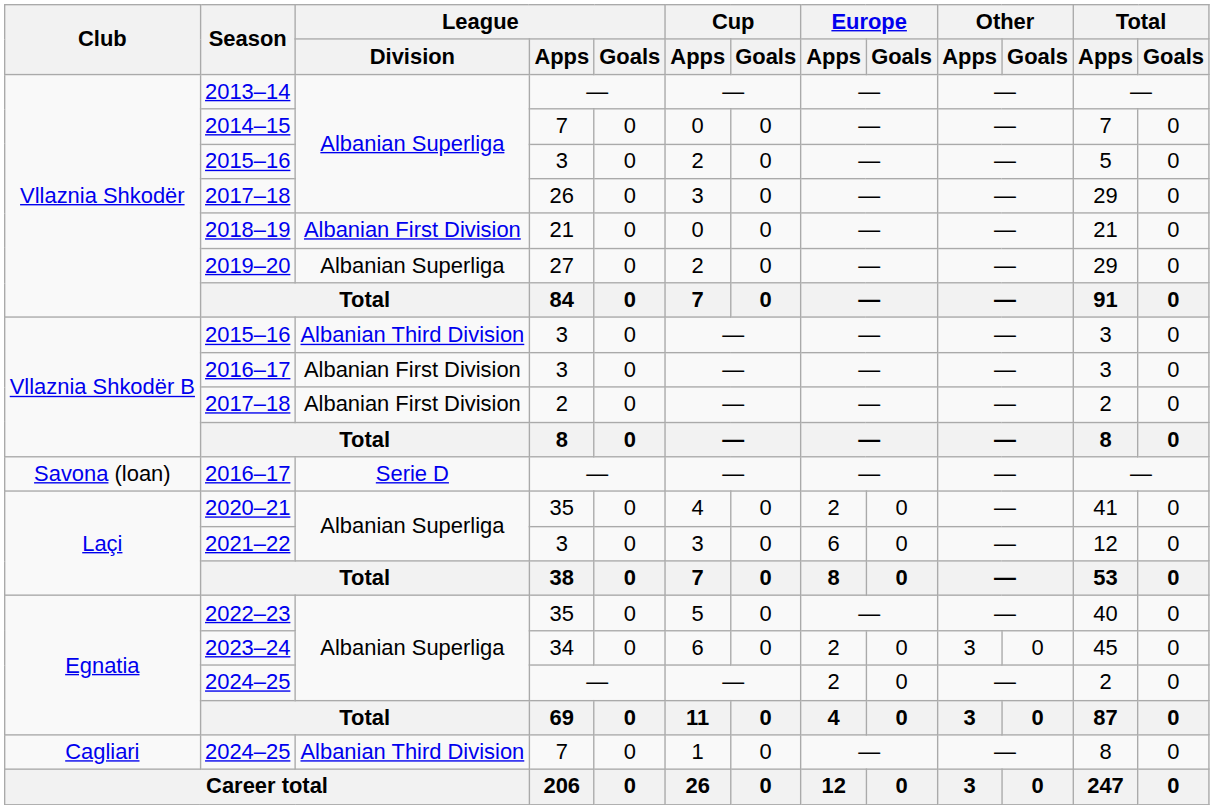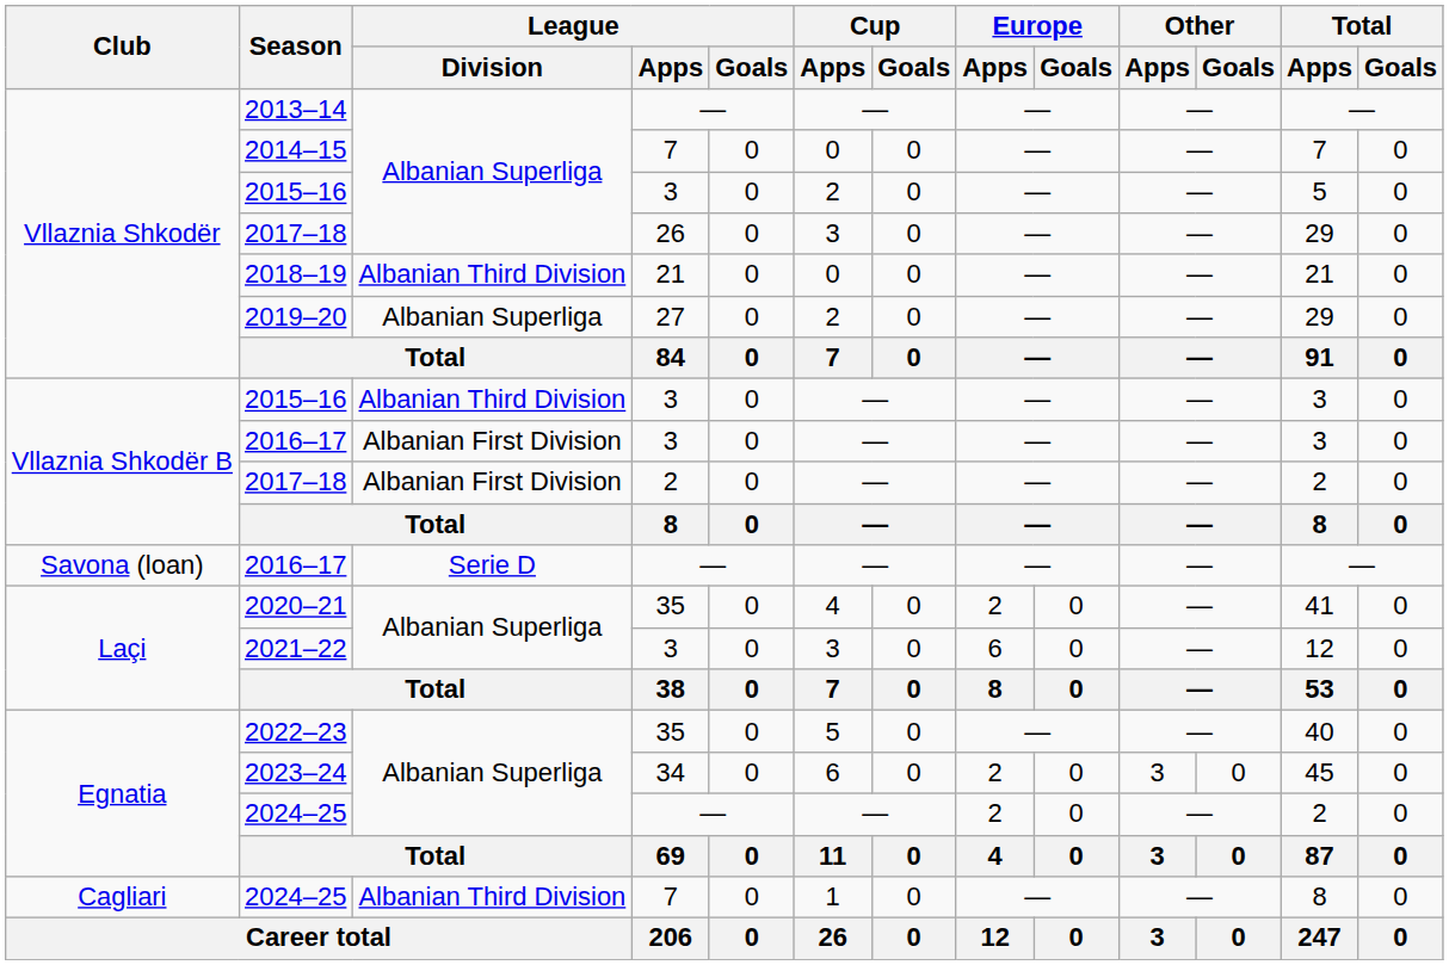 <table class="wikitable" style="text-align:center">
 <tr>
 <th rowspan="2">Club</th>
 <th rowspan="2">Season</th>
 <th colspan="3">League</th>
 <th colspan="2">Cup</th>
 <th colspan="2"><a href='#'>Europe</a></th>
 <th colspan="2">Other</th>
 <th colspan="2">Total</th>
 </tr>
 <tr>
 <th>Division</th>
 <th>Apps</th>
 <th>Goals</th>
 <th>Apps</th>
 <th>Goals</th>
 <th>Apps</th>
 <th>Goals</th>
 <th>Apps</th>
 <th>Goals</th>
 <th>Apps</th>
 <th>Goals</th>
 </tr>
 <tr>
 <td rowspan="7" valign="center"><a href='#'>Vllaznia Shkodër</a></td>
 <td rowspan="1"><a href='#'>2013–14</a></td>
 <td rowspan="4"><a href='#'>Albanian Superliga</a></td>
 <td colspan="2">—</td>
 <td colspan="2">—</td>
 <td colspan="2">—</td>
 <td colspan="2">—</td>
 <td colspan="2">—</td>
 </tr>
 <tr>
 <td rowspan="1"><a href='#'>2014–15</a></td>
 <td>7</td>
 <td>0</td>
 <td>0</td>
 <td>0</td>
 <td colspan="2">—</td>
 <td colspan="2">—</td>
 <td>7</td>
 <td>0</td>
 </tr>
 <tr>
 <td rowspan="1"><a href='#'>2015–16</a></td>
 <td>3</td>
 <td>0</td>
 <td>2</td>
 <td>0</td>
 <td colspan="2">—</td>
 <td colspan="2">—</td>
 <td>5</td>
 <td>0</td>
 </tr>
 <tr>
 <td rowspan="1"><a href='#'>2017–18</a></td>
 <td>26</td>
 <td>0</td>
 <td>3</td>
 <td>0</td>
 <td colspan="2">—</td>
 <td colspan="2">—</td>
 <td>29</td>
 <td>0</td>
 </tr>
 <tr>
 <td rowspan="1"><a href='#'>2018–19</a></td>
-<td rowspan="1"><a href='#'>Albanian First Division</a></td>
+<td><a href='#'>Albanian Third Division</a></td>
 <td>21</td>
 <td>0</td>
 <td>0</td>
 <td>0</td>
 <td colspan="2">—</td>
 <td colspan="2">—</td>
 <td>21</td>
 <td>0</td>
 </tr>
 <tr>
 <td rowspan="1"><a href='#'>2019–20</a></td>
 <td rowspan="1">Albanian Superliga</td>
 <td>27</td>
 <td>0</td>
 <td>2</td>
 <td>0</td>
 <td colspan="2">—</td>
 <td colspan="2">—</td>
 <td>29</td>
 <td>0</td>
 </tr>
 <tr>
 <th colspan="2" valign="center">Total</th>
 <th>84</th>
 <th>0</th>
 <th>7</th>
 <th>0</th>
 <th colspan="2">—</th>
 <th colspan="2">—</th>
 <th>91</th>
 <th>0</th>
 </tr>
 <tr>
 <td rowspan="4"><a href='#'>Vllaznia Shkodër B</a></td>
 <td><a href='#'>2015–16</a></td>
 <td><a href='#'>Albanian Third Division</a></td>
 <td>3</td>
 <td>0</td>
 <td colspan="2">—</td>
 <td colspan="2">—</td>
 <td colspan="2">—</td>
 <td>3</td>
 <td>0</td>
 </tr>
 <tr>
 <td><a href='#'>2016–17</a></td>
 <td>Albanian First Division</td>
 <td>3</td>
 <td>0</td>
 <td colspan="2">—</td>
 <td colspan="2">—</td>
 <td colspan="2">—</td>
 <td>3</td>
 <td>0</td>
 </tr>
 <tr>
 <td><a href='#'>2017–18</a></td>
 <td>Albanian First Division</td>
 <td>2</td>
 <td>0</td>
 <td colspan="2">—</td>
 <td colspan="2">—</td>
 <td colspan="2">—</td>
 <td>2</td>
 <td>0</td>
 </tr>
 <tr>
 <th colspan="2">Total</th>
 <th>8</th>
 <th>0</th>
 <th colspan="2">—</th>
 <th colspan="2">—</th>
 <th colspan="2">—</th>
 <th>8</th>
 <th>0</th>
 </tr>
 <tr>
 <td><a href='#'>Savona</a> (loan)</td>
 <td><a href='#'>2016–17</a></td>
 <td><a href='#'>Serie D</a></td>
 <td colspan="2">—</td>
 <td colspan="2">—</td>
 <td colspan="2">—</td>
 <td colspan="2">—</td>
 <td colspan="2">—</td>
 </tr>
 <tr>
 <td rowspan="3"><a href='#'>Laçi</a></td>
 <td><a href='#'>2020–21</a></td>
 <td rowspan="2">Albanian Superliga</td>
 <td>35</td>
 <td>0</td>
 <td>4</td>
 <td>0</td>
 <td>2</td>
 <td>0</td>
 <td colspan="2">—</td>
 <td>41</td>
 <td>0</td>
 </tr>
 <tr>
 <td><a href='#'>2021–22</a></td>
 <td>3</td>
 <td>0</td>
 <td>3</td>
 <td>0</td>
 <td>6</td>
 <td>0</td>
 <td colspan="2">—</td>
 <td>12</td>
 <td>0</td>
 </tr>
 <tr>
 <th colspan="2">Total</th>
 <th>38</th>
 <th>0</th>
 <th>7</th>
 <th>0</th>
 <th>8</th>
 <th>0</th>
 <th colspan="2">—</th>
 <th>53</th>
 <th>0</th>
 </tr>
 <tr>
 <td rowspan="4"><a href='#'>Egnatia</a></td>
 <td><a href='#'>2022–23</a></td>
 <td rowspan="3">Albanian Superliga</td>
 <td>35</td>
 <td>0</td>
 <td>5</td>
 <td>0</td>
 <td colspan="2">—</td>
 <td colspan="2">—</td>
 <td>40</td>
 <td>0</td>
 </tr>
 <tr>
 <td><a href='#'>2023–24</a></td>
 <td>34</td>
 <td>0</td>
 <td>6</td>
 <td>0</td>
 <td>2</td>
 <td>0</td>
 <td>3</td>
 <td>0</td>
 <td>45</td>
 <td>0</td>
 </tr>
 <tr>
 <td><a href='#'>2024–25</a></td>
 <td colspan="2">—</td>
 <td colspan="2">—</td>
 <td>2</td>
 <td>0</td>
 <td colspan="2">—</td>
 <td>2</td>
 <td>0</td>
 </tr>
 <tr>
 <th colspan="2">Total</th>
 <th>69</th>
 <th>0</th>
 <th>11</th>
 <th>0</th>
 <th>4</th>
 <th>0</th>
 <th>3</th>
 <th>0</th>
 <th>87</th>
 <th>0</th>
 </tr>
 <tr>
 <td><a href='#'>Cagliari</a></td>
 <td><a href='#'>2024–25</a></td>
 <td><a href='#'>Albanian Third Division</a></td>
 <td>7</td>
 <td>0</td>
 <td>1</td>
 <td>0</td>
 <td colspan="2">—</td>
 <td colspan="2">—</td>
 <td>8</td>
 <td>0</td>
 </tr>
 <tr>
 <th colspan="3">Career total</th>
 <th>206</th>
 <th>0</th>
 <th>26</th>
 <th>0</th>
 <th>12</th>
 <th>0</th>
 <th>3</th>
 <th>0</th>
 <th>247</th>
 <th>0</th>
 </tr>
 </table>
